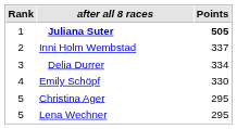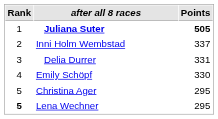 <table cellspacing="1" cellpadding="3" style="border:1px solid #aaa; font-size:86%;">
 <tr style="background:#e4e4e4;">
 <th style="border-bottom:1px solid #aaa; width:10px;">Rank</th>
 <th style="border-bottom:1px solid #aaa; width:200px; white-space:nowrap;"><em>after all 8 races</em></th>
 <th style="border-bottom:1px solid #aaa; width:20px;">Points</th>
 </tr>
 <tr>
 <td style="text-align:center;">1</td>
 <td><strong>   <a href='#'>Juliana Suter</a></strong></td>
 <td align="right"><strong>505</strong></td>
 </tr>
 <tr>
 <td style="text-align:center;">2</td>
 <td> <a href='#'>Inni Holm Wembstad</a></td>
 <td align="right">337</td>
 </tr>
 <tr>
 <td style="text-align:center;">3</td>
 <td>   <a href='#'>Delia Durrer</a></td>
-<td align="right">334</td>
+<td align="right">331</td>
 </tr>
 <tr>
 <td style="text-align:center;">4</td>
 <td> <a href='#'>Emily Schöpf</a></td>
 <td align="right">330</td>
 </tr>
 <tr>
 <td style="text-align:center;">5</td>
 <td> <a href='#'>Christina Ager</a></td>
 <td align="right">295</td>
 </tr>
 <tr>
-<td style="text-align:center;">5</td>
+<td style="text-align:center;"><strong>5</strong></td>
 <td> <a href='#'>Lena Wechner</a></td>
 <td align="right">295</td>
 </tr>
 </table>
